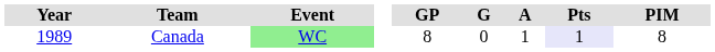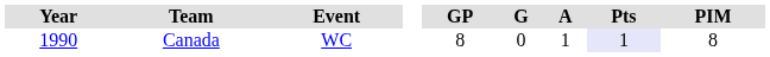 <table border="0" cellpadding="1" cellspacing="0" style="text-align:center; width:40em">
 <tr ALIGN="center" bgcolor="#e0e0e0">
 <th>Year</th>
 <th>Team</th>
 <th>Event</th>
 <th rowspan="99" bgcolor="#ffffff"> </th>
 <th>GP</th>
 <th>G</th>
 <th>A</th>
 <th>Pts</th>
 <th>PIM</th>
 </tr>
 <tr>
-<td><a href='#'>1989</a></td>
+<td><a href='#'>1990</a></td>
 <td><a href='#'>Canada</a></td>
-<td style="background: lightgreen;"><a href='#'>WC</a></td>
+<td><a href='#'>WC</a></td>
 <td>8</td>
 <td>0</td>
 <td>1</td>
 <td style="background: lavender;">1</td>
 <td>8</td>
 </tr>
 </table>
